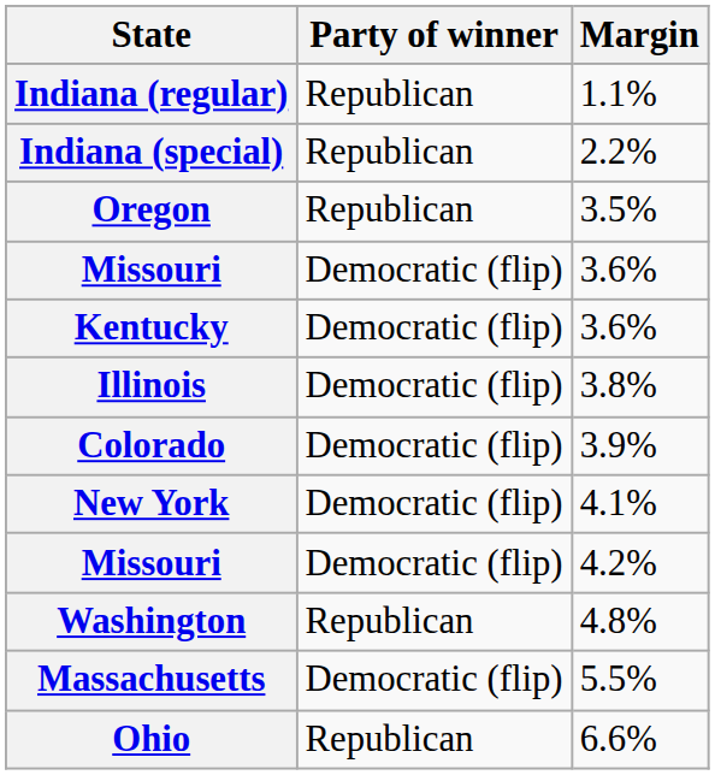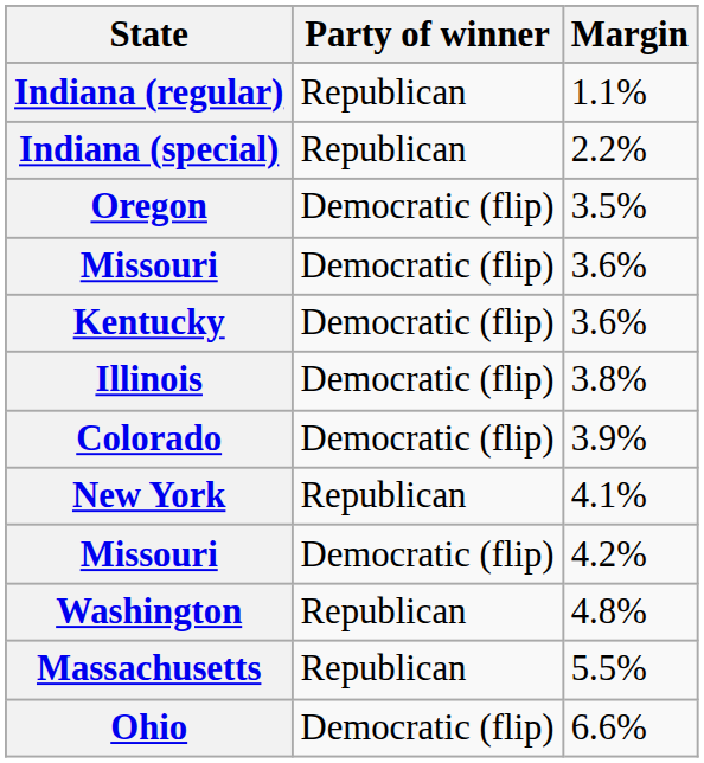 <table class="wikitable sortable">
 <tr>
 <th>State</th>
 <th>Party of winner</th>
 <th>Margin</th>
 </tr>
 <tr>
 <th><a href='#'>Indiana (regular)</a></th>
 <td data-sort-value=-0.5 >Republican</td>
 <td>1.1%</td>
 </tr>
 <tr>
 <th><a href='#'>Indiana (special)</a></th>
 <td data-sort-value=-0.5 >Republican</td>
 <td>2.2%</td>
 </tr>
 <tr>
 <th><a href='#'>Oregon</a></th>
-<td data-sort-value=-0.5 >Republican</td>
+<td data-sort-value=-0.5 >Democratic (flip)</td>
 <td>3.5%</td>
 </tr>
 <tr>
 <th><a href='#'>Missouri</a></th>
 <td data-sort-value=-0.5 >Democratic (flip)</td>
 <td>3.6%</td>
 </tr>
 <tr>
 <th><a href='#'>Kentucky</a></th>
 <td data-sort-value=-0.5 >Democratic (flip)</td>
 <td>3.6%</td>
 </tr>
 <tr>
 <th><a href='#'>Illinois</a></th>
 <td data-sort-value=-0.5 >Democratic (flip)</td>
 <td>3.8%</td>
 </tr>
 <tr>
 <th><a href='#'>Colorado</a></th>
 <td data-sort-value=-0.5 >Democratic (flip)</td>
 <td>3.9%</td>
 </tr>
 <tr>
 <th><a href='#'>New York</a></th>
-<td data-sort-value=-0.5 >Democratic (flip)</td>
+<td data-sort-value=-0.5 >Republican</td>
 <td>4.1%</td>
 </tr>
 <tr>
 <th><a href='#'>Missouri</a></th>
 <td data-sort-value=-0.5 >Democratic (flip)</td>
 <td>4.2%</td>
 </tr>
 <tr>
 <th><a href='#'>Washington</a></th>
 <td data-sort-value=-0.5 >Republican</td>
 <td>4.8%</td>
 </tr>
 <tr>
 <th><a href='#'>Massachusetts</a></th>
-<td data-sort-value=-0.5 >Democratic (flip)</td>
+<td data-sort-value=-0.5 >Republican</td>
 <td>5.5%</td>
 </tr>
 <tr>
 <th><a href='#'>Ohio</a></th>
-<td data-sort-value=-0.5 >Republican</td>
+<td data-sort-value=-0.5 >Democratic (flip)</td>
 <td>6.6%</td>
 </tr>
 </table>
